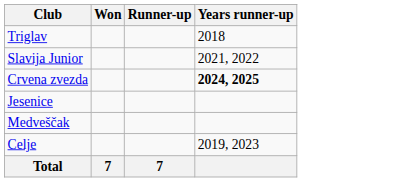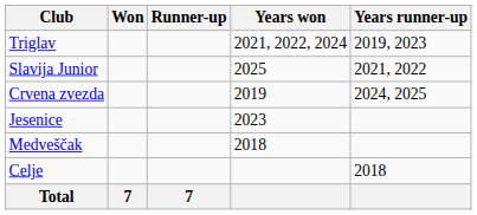 <table class="wikitable sortable">
 <tr>
 <th>Club</th>
 <th>Won</th>
 <th>Runner-up</th>
+<th>Years won</th>
 <th>Years runner-up</th>
 </tr>
 <tr>
 <td> <a href='#'>Triglav</a></td>
 <td></td>
 <td></td>
-<td>2018</td>
+<td>2021, 2022, 2024</td>
+<td>2019, 2023</td>
 </tr>
 <tr>
 <td> <a href='#'>Slavija Junior</a></td>
 <td></td>
 <td></td>
+<td>2025</td>
 <td>2021, 2022</td>
 </tr>
 <tr>
 <td> <a href='#'>Crvena zvezda</a></td>
 <td></td>
 <td></td>
-<td><strong>2024, 2025</strong></td>
+<td>2019</td>
+<td>2024, 2025</td>
 </tr>
 <tr>
 <td> <a href='#'>Jesenice</a></td>
 <td></td>
 <td></td>
+<td>2023</td>
 <td></td>
 </tr>
 <tr>
 <td> <a href='#'>Medveščak</a></td>
 <td></td>
 <td></td>
+<td>2018</td>
 <td></td>
 </tr>
 <tr>
 <td> <a href='#'>Celje</a></td>
 <td></td>
 <td></td>
-<td>2019, 2023</td>
+<td></td>
+<td>2018</td>
 </tr>
 <tr>
 <th>Total</th>
 <th>7</th>
 <th>7</th>
 <th></th>
+<th></th>
 </tr>
 </table>
